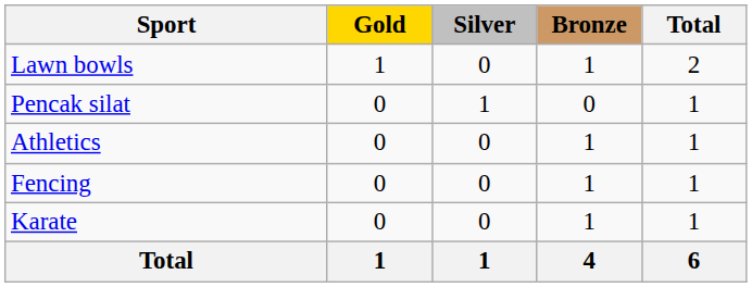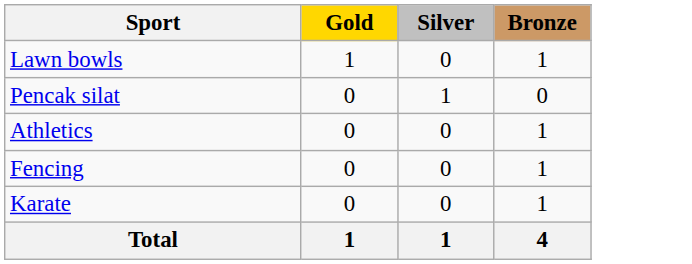 <table class="wikitable" style="text-align:center;">
 <tr>
 <th width=200>Sport</th>
 <td bgcolor=gold width=60><strong>Gold</strong></td>
 <td bgcolor=silver width=60><strong>Silver</strong></td>
 <td bgcolor=#cc9966 width=60><strong>Bronze</strong></td>
-<th width=60>Total</th>
 </tr>
 <tr>
 <td align=left><a href='#'>Lawn bowls</a></td>
 <td>1</td>
 <td>0</td>
 <td>1</td>
-<td>2</td>
 </tr>
 <tr>
 <td align=left><a href='#'>Pencak silat</a></td>
 <td>0</td>
 <td>1</td>
 <td>0</td>
-<td>1</td>
 </tr>
 <tr>
 <td align=left><a href='#'>Athletics</a></td>
 <td>0</td>
 <td>0</td>
-<td>1</td>
 <td>1</td>
 </tr>
 <tr>
 <td align=left><a href='#'>Fencing</a></td>
 <td>0</td>
 <td>0</td>
 <td>1</td>
-<td>1</td>
 </tr>
 <tr>
 <td align=left><a href='#'>Karate</a></td>
 <td>0</td>
 <td>0</td>
-<td>1</td>
 <td>1</td>
 </tr>
 <tr>
 <th>Total</th>
 <th>1</th>
 <th>1</th>
 <th>4</th>
-<th>6</th>
 </tr>
 </table>
